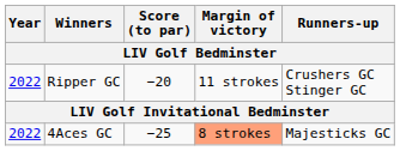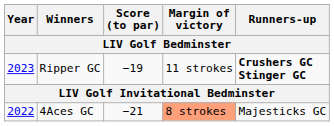 <table class="wikitable" style="font-size:95%">
 <tr>
 <th>Year</th>
 <th>Winners</th>
 <th>Score<br>(to par)</th>
 <th>Margin of<br>victory</th>
 <th colspan=2>Runners-up</th>
 </tr>
 <tr>
 <th colspan=7>LIV Golf Bedminster</th>
 </tr>
 <tr>
-<td><a href='#'>2022</a></td>
+<td><a href='#'>2023</a></td>
 <td>Ripper GC</td>
-<td align=center>−20</td>
+<td align=center>−19</td>
 <td>11 strokes</td>
-<td>Crushers GC<br>Stinger GC</td>
+<td><strong>Crushers GC<br>Stinger GC</strong></td>
 </tr>
 <tr>
 <th colspan=7>LIV Golf Invitational Bedminster</th>
 </tr>
 <tr>
 <td><a href='#'>2022</a></td>
 <td>4Aces GC</td>
-<td align=center>−25</td>
+<td align=center>−21</td>
 <td style="background: lightsalmon;">8 strokes</td>
 <td>Majesticks GC</td>
 </tr>
 </table>
